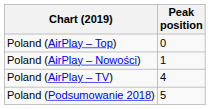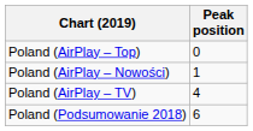 <table class="wikitable plainrowheaders">
 <tr>
 <th scope="col">Chart (2019)</th>
 <th scope="col">Peak<br>position</th>
 </tr>
 <tr>
 <td>Poland (<a href='#'>AirPlay – Top</a>)</td>
 <td>0</td>
 </tr>
 <tr>
 <td>Poland (<a href='#'>AirPlay – Nowości</a>)</td>
 <td>1</td>
 </tr>
 <tr>
 <td>Poland (<a href='#'>AirPlay – TV</a>)</td>
 <td>4</td>
 </tr>
 <tr>
 <td>Poland (<a href='#'>Podsumowanie 2018</a>)</td>
-<td>5</td>
+<td>6</td>
 </tr>
 </table>
